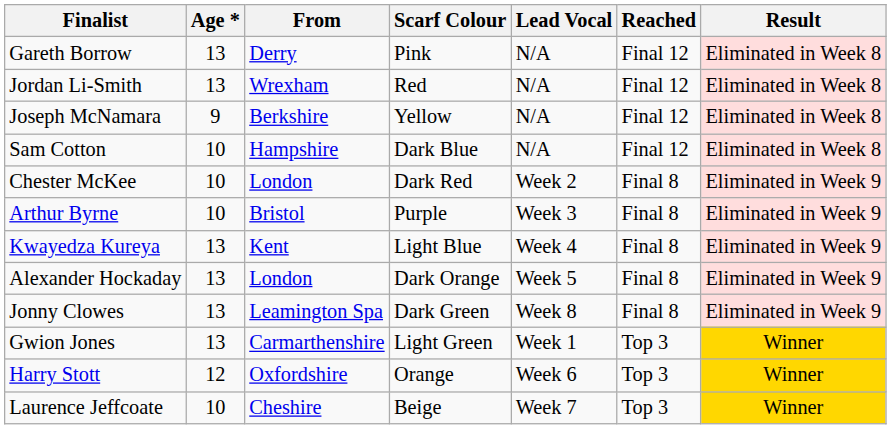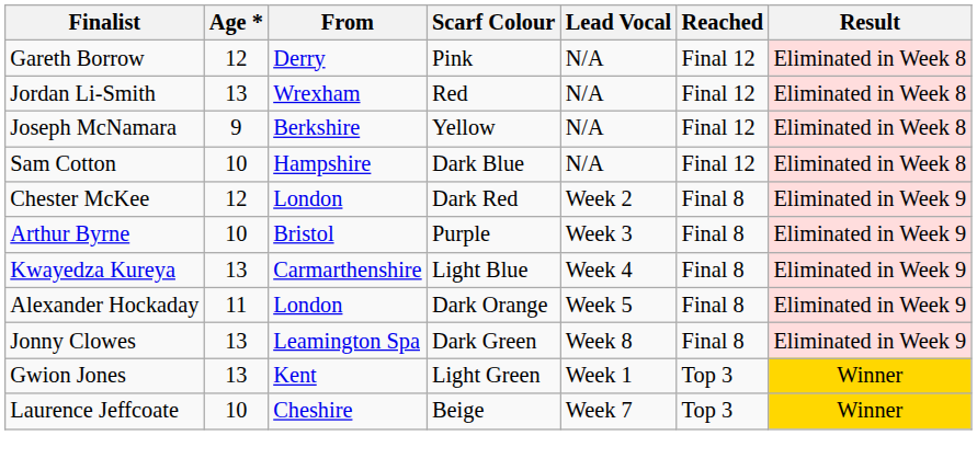 <table class="wikitable">
 <tr>
 <th>Finalist</th>
 <th>Age *</th>
 <th>From</th>
 <th>Scarf Colour</th>
 <th>Lead Vocal</th>
 <th>Reached</th>
 <th>Result</th>
 </tr>
 <tr>
 <td>Gareth Borrow</td>
-<td align="center">13</td>
+<td align="center">12</td>
 <td><a href='#'>Derry</a></td>
 <td>Pink</td>
 <td>N/A</td>
 <td>Final 12</td>
 <td style="background:#ffdddd;" align="center">Eliminated in Week 8</td>
 </tr>
 <tr>
 <td>Jordan Li-Smith</td>
 <td align="center">13</td>
 <td><a href='#'>Wrexham</a></td>
 <td>Red</td>
 <td>N/A</td>
 <td>Final 12</td>
 <td style="background:#ffdddd;" align="center">Eliminated in Week 8</td>
 </tr>
 <tr>
 <td>Joseph McNamara</td>
 <td align="center">9</td>
 <td><a href='#'>Berkshire</a></td>
 <td>Yellow</td>
 <td>N/A</td>
 <td>Final 12</td>
 <td style="background:#ffdddd;" align="center">Eliminated in Week 8</td>
 </tr>
 <tr>
 <td>Sam Cotton</td>
 <td align="center">10</td>
 <td><a href='#'>Hampshire</a></td>
 <td>Dark Blue</td>
 <td>N/A</td>
 <td>Final 12</td>
 <td style="background:#ffdddd;" align="center">Eliminated in Week 8</td>
 </tr>
 <tr>
 <td>Chester McKee</td>
-<td align="center">10</td>
+<td align="center">12</td>
 <td><a href='#'>London</a></td>
 <td>Dark Red</td>
 <td>Week 2</td>
 <td>Final 8</td>
 <td style="background:#ffdddd;" align="center">Eliminated in Week 9</td>
 </tr>
 <tr>
 <td><a href='#'>Arthur Byrne</a></td>
 <td align="center">10</td>
 <td><a href='#'>Bristol</a></td>
 <td>Purple</td>
 <td>Week 3</td>
 <td>Final 8</td>
 <td style="background:#ffdddd;" align="center">Eliminated in Week 9</td>
 </tr>
 <tr>
 <td><a href='#'>Kwayedza Kureya</a></td>
 <td align="center">13</td>
-<td><a href='#'>Kent</a></td>
+<td><a href='#'>Carmarthenshire</a></td>
 <td>Light Blue</td>
 <td>Week 4</td>
 <td>Final 8</td>
 <td style="background:#ffdddd;" align="center">Eliminated in Week 9</td>
 </tr>
 <tr>
 <td>Alexander Hockaday</td>
-<td align="center">13</td>
+<td align="center">11</td>
 <td><a href='#'>London</a></td>
 <td>Dark Orange</td>
 <td>Week 5</td>
 <td>Final 8</td>
 <td style="background:#ffdddd;" align="center">Eliminated in Week 9</td>
 </tr>
 <tr>
 <td>Jonny Clowes</td>
 <td align="center">13</td>
 <td><a href='#'>Leamington Spa</a></td>
 <td>Dark Green</td>
 <td>Week 8</td>
 <td>Final 8</td>
 <td style="background:#ffdddd;" align="center">Eliminated in Week 9</td>
 </tr>
 <tr>
 <td>Gwion Jones</td>
 <td align="center">13</td>
-<td><a href='#'>Carmarthenshire</a></td>
+<td><a href='#'>Kent</a></td>
 <td>Light Green</td>
 <td>Week 1</td>
-<td>Top 3</td>
-<td style="background:gold;" align="center">Winner</td>
-</tr>
-<tr>
-<td><a href='#'>Harry Stott</a></td>
-<td align="center">12</td>
-<td><a href='#'>Oxfordshire</a></td>
-<td>Orange</td>
-<td>Week 6</td>
 <td>Top 3</td>
 <td style="background:gold;" align="center">Winner</td>
 </tr>
 <tr>
 <td>Laurence Jeffcoate</td>
 <td align="center">10</td>
 <td><a href='#'>Cheshire</a></td>
 <td>Beige</td>
 <td>Week 7</td>
 <td>Top 3</td>
 <td style="background:gold;" align="center">Winner</td>
 </tr>
 </table>
